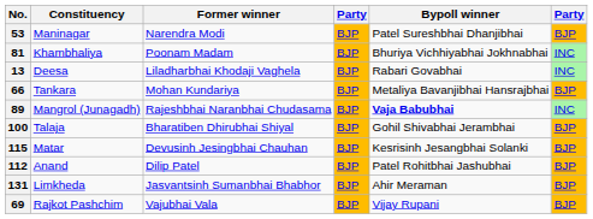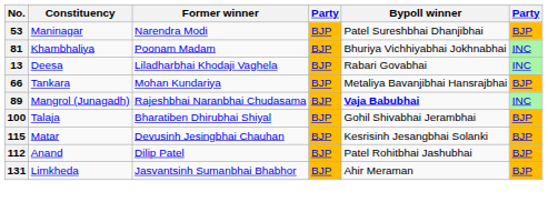 <table class="wikitable sortable mw-collapsible mw-collapsed">
 <tr>
 <th>No.</th>
 <th>Constituency</th>
 <th>Former winner</th>
 <th><a href='#'>Party</a></th>
 <th>Bypoll winner</th>
 <th><a href='#'>Party</a></th>
 </tr>
 <tr>
 <th>53</th>
 <td><a href='#'>Maninagar</a></td>
 <td><a href='#'>Narendra Modi</a></td>
 <td style="background:#ffbc00;"><a href='#'>BJP</a></td>
 <td>Patel Sureshbhai Dhanjibhai</td>
 <td style="background:#ffbc00;"><a href='#'>BJP</a></td>
 </tr>
 <tr>
 <th>81</th>
 <td><a href='#'>Khambhaliya</a></td>
 <td><a href='#'>Poonam Madam</a></td>
 <td style="background:#ffbc00;"><a href='#'>BJP</a></td>
 <td>Bhuriya Vichhiyabhai Jokhnabhai</td>
 <td style="background:#a9f5a9;"><a href='#'>INC</a></td>
 </tr>
 <tr>
 <th>13</th>
 <td><a href='#'>Deesa</a></td>
 <td><a href='#'>Liladharbhai Khodaji Vaghela</a></td>
 <td style="background:#ffbc00;"><a href='#'>BJP</a></td>
 <td>Rabari Govabhai</td>
 <td style="background:#a9f5a9;"><a href='#'>INC</a></td>
 </tr>
 <tr>
 <th>66</th>
 <td><a href='#'>Tankara</a></td>
 <td><a href='#'>Mohan Kundariya</a></td>
 <td style="background:#ffbc00;"><a href='#'>BJP</a></td>
 <td>Metaliya Bavanjibhai Hansrajbhai</td>
 <td style="background:#ffbc00;"><a href='#'>BJP</a></td>
 </tr>
 <tr>
 <th>89</th>
 <td><a href='#'>Mangrol (Junagadh)</a></td>
 <td><a href='#'>Rajeshbhai Naranbhai Chudasama</a></td>
 <td style="background:#ffbc00;"><a href='#'>BJP</a></td>
 <td><strong><a href='#'>Vaja Babubhai</a></strong></td>
 <td style="background:#a9f5a9;"><a href='#'>INC</a></td>
 </tr>
 <tr>
 <th>100</th>
 <td><a href='#'>Talaja</a></td>
 <td><a href='#'>Bharatiben Dhirubhai Shiyal</a></td>
 <td style="background:#ffbc00;"><a href='#'>BJP</a></td>
 <td>Gohil Shivabhai Jerambhai</td>
 <td style="background:#ffbc00;"><a href='#'>BJP</a></td>
 </tr>
 <tr>
 <th>115</th>
 <td><a href='#'>Matar</a></td>
 <td><a href='#'>Devusinh Jesingbhai Chauhan</a></td>
 <td style="background:#ffbc00;"><a href='#'>BJP</a></td>
 <td>Kesrisinh Jesangbhai Solanki</td>
 <td style="background:#ffbc00;"><a href='#'>BJP</a></td>
 </tr>
 <tr>
 <th>112</th>
 <td><a href='#'>Anand</a></td>
 <td><a href='#'>Dilip Patel</a></td>
 <td style="background:#ffbc00;"><a href='#'>BJP</a></td>
 <td>Patel Rohitbhai Jashubhai</td>
 <td style="background:#ffbc00;"><a href='#'>BJP</a></td>
 </tr>
 <tr>
 <th>131</th>
 <td><a href='#'>Limkheda</a></td>
 <td><a href='#'>Jasvantsinh Sumanbhai Bhabhor</a></td>
 <td style="background:#ffbc00;"><a href='#'>BJP</a></td>
 <td>Ahir Meraman</td>
 <td style="background:#ffbc00;"><a href='#'>BJP</a></td>
 </tr>
-<tr>
-<th>69</th>
-<td><a href='#'>Rajkot Pashchim</a></td>
-<td><a href='#'>Vajubhai Vala</a></td>
-<td style="background:#ffbc00;"><a href='#'>BJP</a></td>
-<td><a href='#'>Vijay Rupani</a></td>
-<td style="background:#ffbc00;"><a href='#'>BJP</a></td>
-</tr>
 </table>
